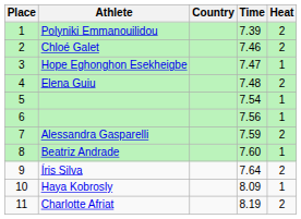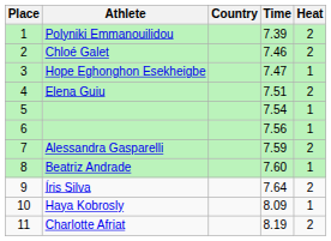 <table class="wikitable">
 <tr>
 <th>Place</th>
 <th>Athlete</th>
 <th>Country</th>
 <th>Time</th>
 <th>Heat</th>
 </tr>
 <tr bgcolor=#bbf3bb>
 <td align=center>1</td>
 <td><a href='#'>Polyniki Emmanouilidou</a></td>
 <td></td>
 <td>7.39</td>
 <td align=center>2</td>
 </tr>
 <tr bgcolor=#bbf3bb>
 <td align=center>2</td>
 <td><a href='#'>Chloé Galet</a></td>
 <td></td>
 <td>7.46</td>
 <td align=center>2</td>
 </tr>
 <tr bgcolor=#bbf3bb>
 <td align=center>3</td>
 <td><a href='#'>Hope Eghonghon Esekheigbe</a></td>
 <td></td>
 <td>7.47</td>
 <td align=center>1</td>
 </tr>
 <tr bgcolor=#bbf3bb>
 <td align=center>4</td>
 <td><a href='#'>Elena Guiu</a></td>
 <td></td>
-<td>7.48</td>
+<td>7.51</td>
 <td align=center>2</td>
 </tr>
 <tr bgcolor=#bbf3bb>
 <td align=center>5</td>
 <td></td>
 <td></td>
 <td>7.54</td>
 <td align=center>1</td>
 </tr>
 <tr bgcolor=#bbf3bb>
 <td align=center>6</td>
 <td></td>
 <td></td>
 <td>7.56</td>
 <td align=center>1</td>
 </tr>
 <tr bgcolor=#bbf3bb>
 <td align=center>7</td>
 <td><a href='#'>Alessandra Gasparelli</a></td>
 <td></td>
 <td>7.59</td>
 <td align=center>2</td>
 </tr>
 <tr bgcolor=#bbf3bb>
 <td align=center>8</td>
 <td><a href='#'>Beatriz Andrade</a></td>
 <td></td>
 <td>7.60</td>
 <td align=center>1</td>
 </tr>
 <tr>
 <td align=center>9</td>
 <td><a href='#'>Íris Silva</a></td>
 <td></td>
 <td>7.64</td>
 <td align=center>2</td>
 </tr>
 <tr>
 <td align=center>10</td>
 <td><a href='#'>Haya Kobrosly</a></td>
 <td></td>
 <td>8.09</td>
 <td align=center>1</td>
 </tr>
 <tr>
 <td align=center>11</td>
 <td><a href='#'>Charlotte Afriat</a></td>
 <td></td>
 <td>8.19</td>
 <td align=center>2</td>
 </tr>
 </table>
